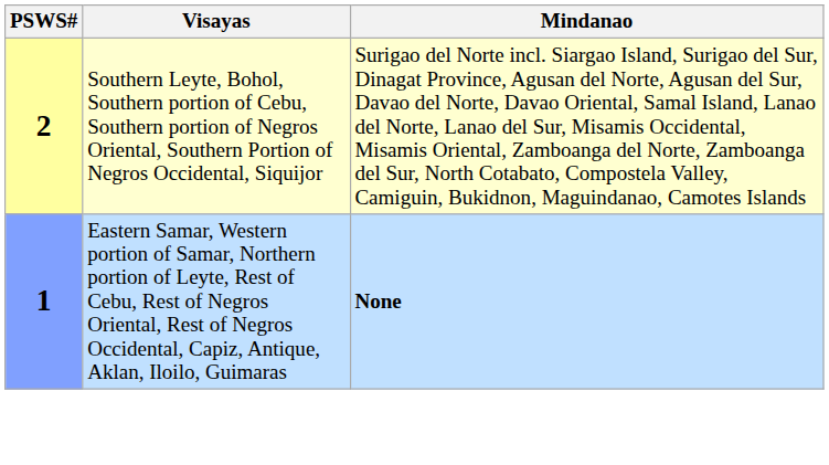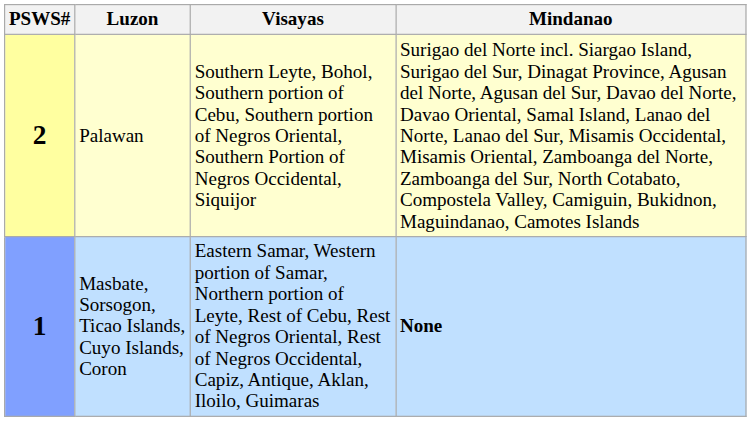 <table class="wikitable" style="margin:1em auto 1em auto;">
 <tr>
 <th width="5%">PSWS#</th>
+<th>Luzon</th>
 <th>Visayas</th>
 <th>Mindanao</th>
 </tr>
 <tr>
 <th style="background-color:#ffffa0"><big><big>2</big></big></th>
+<td style="background-color:#ffffd0">Palawan</td>
 <td style="background-color:#ffffd0">Southern Leyte, Bohol, Southern portion of Cebu, Southern portion of Negros Oriental, Southern Portion of Negros Occidental, Siquijor</td>
 <td style="background-color:#ffffd0">Surigao del Norte incl. Siargao Island, Surigao del Sur, Dinagat Province, Agusan del Norte, Agusan del Sur, Davao del Norte, Davao Oriental, Samal Island, Lanao del Norte, Lanao del Sur, Misamis Occidental, Misamis Oriental, Zamboanga del Norte, Zamboanga del Sur, North Cotabato, Compostela Valley, Camiguin, Bukidnon, Maguindanao, Camotes Islands</td>
 </tr>
 <tr>
 <th style="background-color:#80a0ff"><big><big>1</big></big></th>
+<td style="background-color:#c0e0ff">Masbate, Sorsogon, Ticao Islands, Cuyo Islands, Coron</td>
 <td style="background-color:#c0e0ff">Eastern Samar, Western portion of Samar, Northern portion of Leyte, Rest of Cebu, Rest of Negros Oriental, Rest of Negros Occidental, Capiz, Antique, Aklan, Iloilo, Guimaras</td>
 <td style="background-color:#c0e0ff"><strong>None</strong></td>
 </tr>
 </table>
